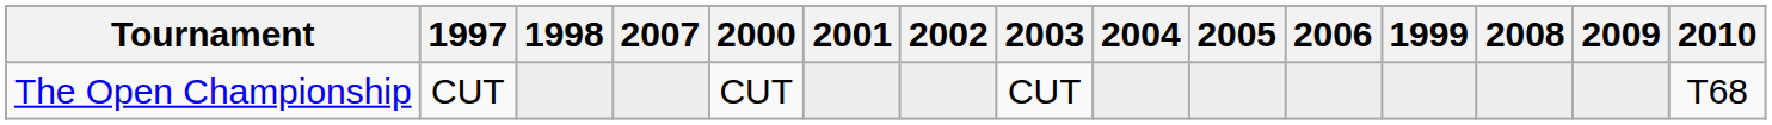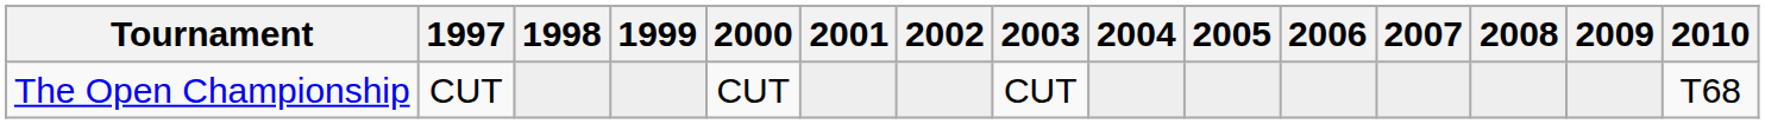 <table class="wikitable" style="font-size:95%;">
 <tr>
 <th>Tournament</th>
 <th>1997</th>
 <th>1998</th>
-<th>2007</th>
+<th>1999</th>
 <th>2000</th>
 <th>2001</th>
 <th>2002</th>
 <th>2003</th>
 <th>2004</th>
 <th>2005</th>
 <th>2006</th>
-<th>1999</th>
+<th>2007</th>
 <th>2008</th>
 <th>2009</th>
 <th>2010</th>
 </tr>
 <tr>
 <td><a href='#'>The Open Championship</a></td>
 <td align="center">CUT</td>
 <td style="background:#eeeeee;"></td>
 <td style="background:#eeeeee;"></td>
 <td align="center">CUT</td>
 <td style="background:#eeeeee;"></td>
 <td style="background:#eeeeee;"></td>
 <td align="center">CUT</td>
 <td style="background:#eeeeee;"></td>
 <td style="background:#eeeeee;"></td>
 <td style="background:#eeeeee;"></td>
 <td style="background:#eeeeee;"></td>
 <td style="background:#eeeeee;"></td>
 <td style="background:#eeeeee;"></td>
 <td align="center">T68</td>
 </tr>
 </table>
